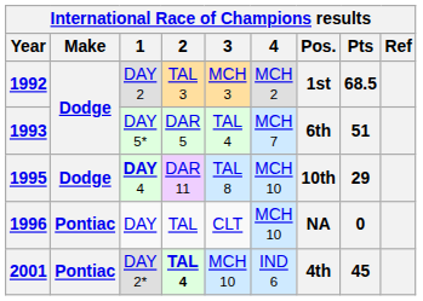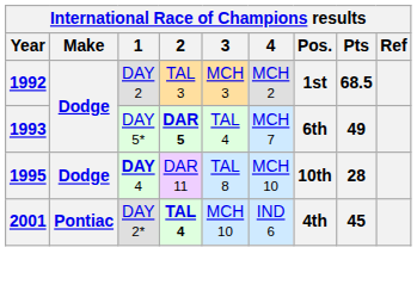 <table class="wikitable" style="text-align:center; font-size:75%">
 <tr>
 <th colspan=9><a href='#'>International Race of Champions</a> results</th>
 </tr>
 <tr>
 <th>Year</th>
 <th>Make</th>
 <th>1</th>
 <th>2</th>
 <th>3</th>
 <th>4</th>
 <th>Pos.</th>
 <th>Pts</th>
 <th>Ref</th>
 </tr>
 <tr>
 <th><a href='#'>1992</a></th>
 <th rowspan=2><a href='#'>Dodge</a></th>
 <td style="background:#DFDFDF;"><a href='#'>DAY</a><br><small>2</small></td>
 <td style="background:#FFDF9F;"><a href='#'>TAL</a><br><small>3</small></td>
 <td style="background:#FFDF9F;"><a href='#'>MCH</a><br><small>3</small></td>
 <td style="background:#DFDFDF;"><a href='#'>MCH</a><br><small>2</small></td>
 <th>1st</th>
 <th>68.5</th>
 <th></th>
 </tr>
 <tr>
 <th><a href='#'>1993</a></th>
 <td style="background:#DFFFDF;"><a href='#'>DAY</a><br><small>5*</small></td>
-<td style="background:#DFFFDF;"><a href='#'>DAR</a><br><small>5</small></td>
+<td style="background:#DFFFDF;"><strong><a href='#'>DAR</a><br><small>5</small></strong></td>
 <td style="background:#DFFFDF;"><a href='#'>TAL</a><br><small>4</small></td>
 <td style="background:#CFEAFF;"><a href='#'>MCH</a><br><small>7</small></td>
 <th>6th</th>
-<th>51</th>
+<th>49</th>
 <th></th>
 </tr>
 <tr>
 <th><a href='#'>1995</a></th>
 <th><a href='#'>Dodge</a></th>
 <td style="background:#DFFFDF;"><strong><a href='#'>DAY</a></strong><br><small>4</small></td>
 <td style="background:#EFCFFF;"><a href='#'>DAR</a><br><small>11</small></td>
 <td style="background:#CFEAFF;"><a href='#'>TAL</a><br><small>8</small></td>
 <td style="background:#CFEAFF;"><a href='#'>MCH</a><br><small>10</small></td>
 <th>10th</th>
-<th>29</th>
-<th></th>
-</tr>
-<tr>
-<th><a href='#'>1996</a></th>
-<th><a href='#'>Pontiac</a></th>
-<td><a href='#'>DAY</a></td>
-<td><a href='#'>TAL</a></td>
-<td><a href='#'>CLT</a></td>
-<td style="background:#CFEAFF;"><a href='#'>MCH</a><br><small>10</small></td>
-<th>NA</th>
-<th>0</th>
+<th>28</th>
 <th></th>
 </tr>
 <tr>
 <th><a href='#'>2001</a></th>
 <th><a href='#'>Pontiac</a></th>
 <td style="background:#DFDFDF;"><a href='#'>DAY</a><br><small>2*</small></td>
 <td style="background:#DFFFDF;"><strong><a href='#'>TAL</a><br><small>4</small></strong></td>
 <td style="background:#CFEAFF;"><a href='#'>MCH</a><br><small>10</small></td>
 <td style="background:#CFEAFF;"><a href='#'>IND</a><br><small>6</small></td>
 <th>4th</th>
 <th>45</th>
 <th></th>
 </tr>
 </table>
